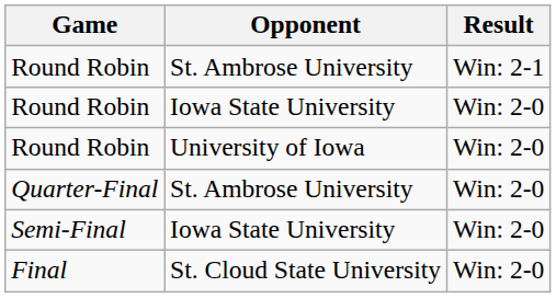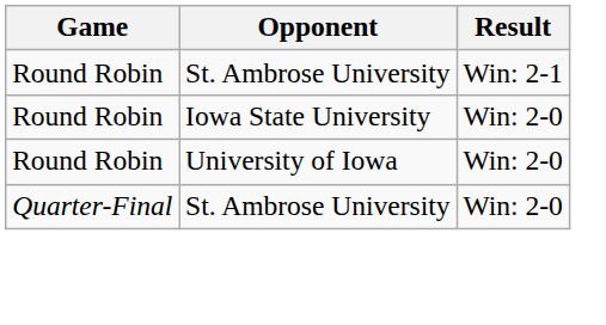 <table class="wikitable">
 <tr>
 <th>Game</th>
 <th>Opponent</th>
 <th>Result</th>
 </tr>
 <tr>
 <td>Round Robin</td>
 <td>St. Ambrose University</td>
 <td>Win: 2-1</td>
 </tr>
 <tr>
 <td>Round Robin</td>
 <td>Iowa State University</td>
 <td>Win: 2-0</td>
 </tr>
 <tr>
 <td>Round Robin</td>
 <td>University of Iowa</td>
 <td>Win: 2-0</td>
 </tr>
 <tr>
 <td><em>Quarter-Final</em></td>
 <td>St. Ambrose University</td>
 <td>Win: 2-0</td>
 </tr>
-<tr>
-<td><em>Semi-Final</em></td>
-<td>Iowa State University</td>
-<td>Win: 2-0</td>
-</tr>
-<tr>
-<td><em>Final</em></td>
-<td>St. Cloud State University</td>
-<td>Win: 2-0</td>
-</tr>
 </table>
